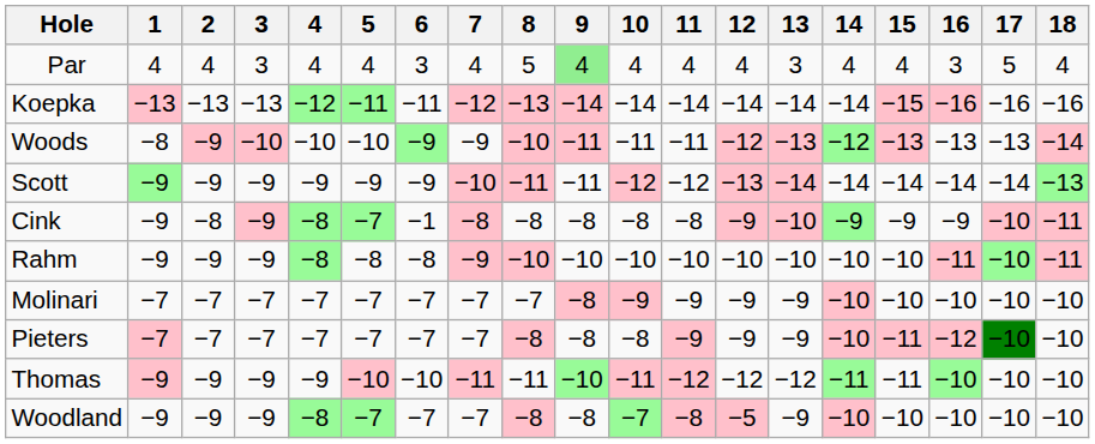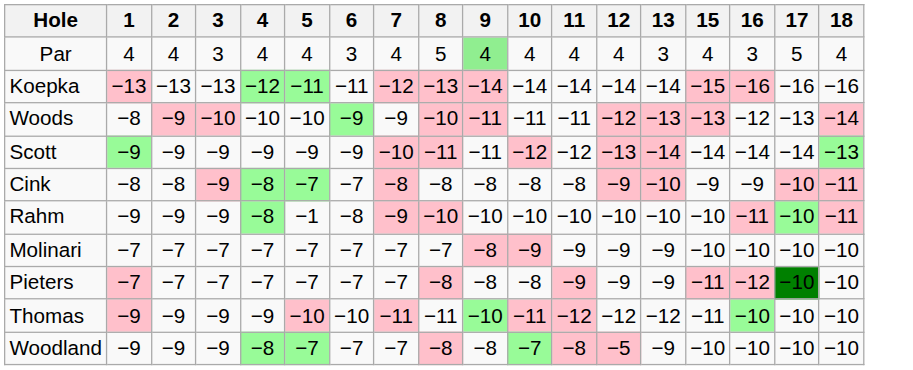 <table class="wikitable" style="text-align:center">
 <tr>
 <th>Hole</th>
 <th>1</th>
 <th>2</th>
 <th>3</th>
 <th>4</th>
 <th>5</th>
 <th>6</th>
 <th>7</th>
 <th>8</th>
 <th>9</th>
 <th>10</th>
 <th>11</th>
 <th>12</th>
 <th>13</th>
-<th>14</th>
 <th>15</th>
 <th>16</th>
 <th>17</th>
 <th>18</th>
 </tr>
 <tr>
 <td>Par</td>
 <td>4</td>
 <td>4</td>
 <td>3</td>
 <td>4</td>
 <td>4</td>
 <td>3</td>
 <td>4</td>
 <td>5</td>
 <td style="background: lightgreen;">4</td>
 <td>4</td>
 <td>4</td>
 <td>4</td>
 <td>3</td>
 <td>4</td>
-<td>4</td>
 <td>3</td>
 <td>5</td>
 <td>4</td>
 </tr>
 <tr>
 <td align=left> Koepka</td>
 <td style="background: Pink;">−13</td>
 <td>−13</td>
 <td>−13</td>
 <td style="background: PaleGreen;">−12</td>
 <td style="background: PaleGreen;">−11</td>
 <td>−11</td>
 <td style="background: Pink;">−12</td>
 <td style="background: Pink;">−13</td>
 <td style="background: Pink;">−14</td>
-<td>−14</td>
 <td>−14</td>
 <td>−14</td>
 <td>−14</td>
 <td>−14</td>
 <td style="background: Pink;">−15</td>
 <td style="background: Pink;">−16</td>
 <td>−16</td>
 <td>−16</td>
 </tr>
 <tr>
 <td align=left> Woods</td>
 <td>−8</td>
 <td style="background: Pink;">−9</td>
 <td style="background: Pink;">−10</td>
 <td>−10</td>
 <td>−10</td>
 <td style="background: PaleGreen;">−9</td>
 <td>−9</td>
 <td style="background: Pink;">−10</td>
 <td style="background: Pink;">−11</td>
 <td>−11</td>
 <td>−11</td>
 <td style="background: Pink;">−12</td>
 <td style="background: Pink;">−13</td>
-<td style="background: PaleGreen;">−12</td>
 <td style="background: Pink;">−13</td>
-<td>−13</td>
+<td>−12</td>
 <td>−13</td>
 <td style="background: Pink;">−14</td>
 </tr>
 <tr>
 <td align=left> Scott</td>
 <td style="background: PaleGreen;">−9</td>
 <td>−9</td>
 <td>−9</td>
 <td>−9</td>
 <td>−9</td>
 <td>−9</td>
 <td style="background: Pink;">−10</td>
 <td style="background: Pink;">−11</td>
 <td>−11</td>
 <td style="background: Pink;">−12</td>
 <td>−12</td>
 <td style="background: Pink;">−13</td>
 <td style="background: Pink;">−14</td>
 <td>−14</td>
 <td>−14</td>
 <td>−14</td>
-<td>−14</td>
 <td style="background: PaleGreen;">−13</td>
 </tr>
 <tr>
 <td align=left> Cink</td>
-<td>−9</td>
+<td>−8</td>
 <td>−8</td>
 <td style="background: Pink;">−9</td>
 <td style="background: PaleGreen;">−8</td>
 <td style="background: PaleGreen;">−7</td>
-<td>−1</td>
+<td>−7</td>
 <td style="background: Pink;">−8</td>
 <td>−8</td>
 <td>−8</td>
 <td>−8</td>
 <td>−8</td>
 <td style="background: Pink;">−9</td>
 <td style="background: Pink;">−10</td>
-<td style="background: PaleGreen;">−9</td>
 <td>−9</td>
 <td>−9</td>
 <td style="background: Pink;">−10</td>
 <td style="background: Pink;">−11</td>
 </tr>
 <tr>
 <td align=left> Rahm</td>
 <td>−9</td>
 <td>−9</td>
 <td>−9</td>
 <td style="background: PaleGreen;">−8</td>
-<td>−8</td>
+<td>−1</td>
 <td>−8</td>
 <td style="background: Pink;">−9</td>
 <td style="background: Pink;">−10</td>
-<td>−10</td>
 <td>−10</td>
 <td>−10</td>
 <td>−10</td>
 <td>−10</td>
 <td>−10</td>
 <td>−10</td>
 <td style="background: Pink;">−11</td>
 <td style="background: PaleGreen;">−10</td>
 <td style="background: Pink;">−11</td>
 </tr>
 <tr>
 <td align=left> Molinari</td>
 <td>−7</td>
 <td>−7</td>
 <td>−7</td>
 <td>−7</td>
 <td>−7</td>
 <td>−7</td>
 <td>−7</td>
 <td>−7</td>
 <td style="background: Pink;">−8</td>
 <td style="background: Pink;">−9</td>
 <td>−9</td>
 <td>−9</td>
 <td>−9</td>
-<td style="background: Pink;">−10</td>
 <td>−10</td>
 <td>−10</td>
 <td>−10</td>
 <td>−10</td>
 </tr>
 <tr>
 <td align=left> Pieters</td>
 <td style="background: Pink;">−7</td>
 <td>−7</td>
 <td>−7</td>
 <td>−7</td>
 <td>−7</td>
 <td>−7</td>
 <td>−7</td>
 <td style="background: Pink;">−8</td>
 <td>−8</td>
 <td>−8</td>
 <td style="background: Pink;">−9</td>
 <td>−9</td>
 <td>−9</td>
-<td style="background: Pink;">−10</td>
 <td style="background: Pink;">−11</td>
 <td style="background: Pink;">−12</td>
 <td style="background: Green;">−10</td>
 <td>−10</td>
 </tr>
 <tr>
 <td align=left> Thomas</td>
 <td style="background: Pink;">−9</td>
 <td>−9</td>
 <td>−9</td>
 <td>−9</td>
 <td style="background: Pink;">−10</td>
 <td>−10</td>
 <td style="background: Pink;">−11</td>
 <td>−11</td>
 <td style="background: PaleGreen;">−10</td>
 <td style="background: Pink;">−11</td>
 <td style="background: Pink;">−12</td>
 <td>−12</td>
 <td>−12</td>
-<td style="background: PaleGreen;">−11</td>
 <td>−11</td>
 <td style="background: PaleGreen;">−10</td>
 <td>−10</td>
 <td>−10</td>
 </tr>
 <tr>
 <td align=left> Woodland</td>
 <td>−9</td>
 <td>−9</td>
 <td>−9</td>
 <td style="background: PaleGreen;">−8</td>
 <td style="background: PaleGreen;">−7</td>
 <td>−7</td>
 <td>−7</td>
 <td style="background: Pink;">−8</td>
 <td>−8</td>
 <td style="background: PaleGreen;">−7</td>
 <td style="background: Pink;">−8</td>
 <td style="background: Pink;">−5</td>
 <td>−9</td>
-<td style="background: Pink;">−10</td>
 <td>−10</td>
 <td>−10</td>
 <td>−10</td>
 <td>−10</td>
 </tr>
 </table>
